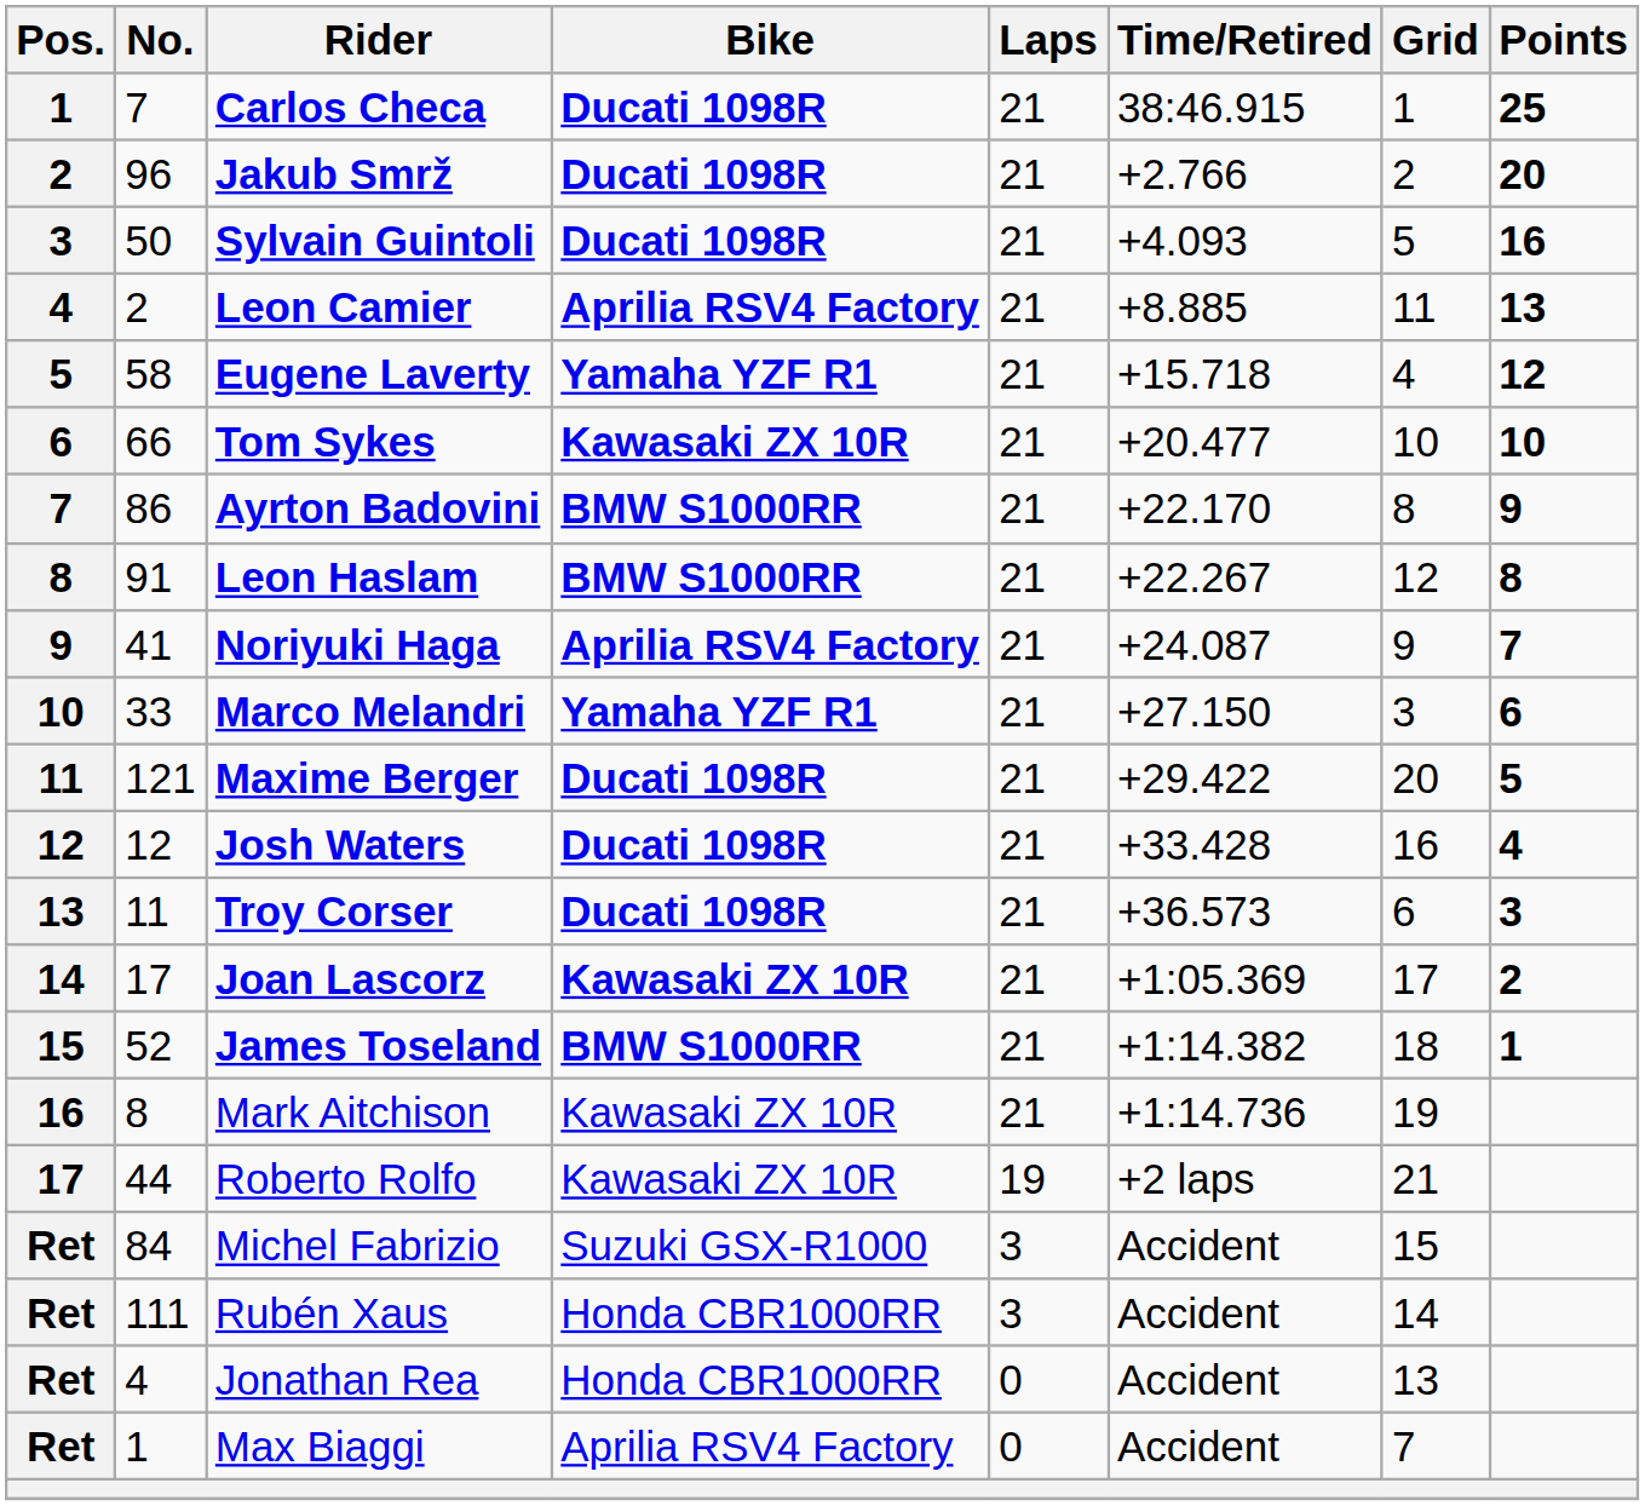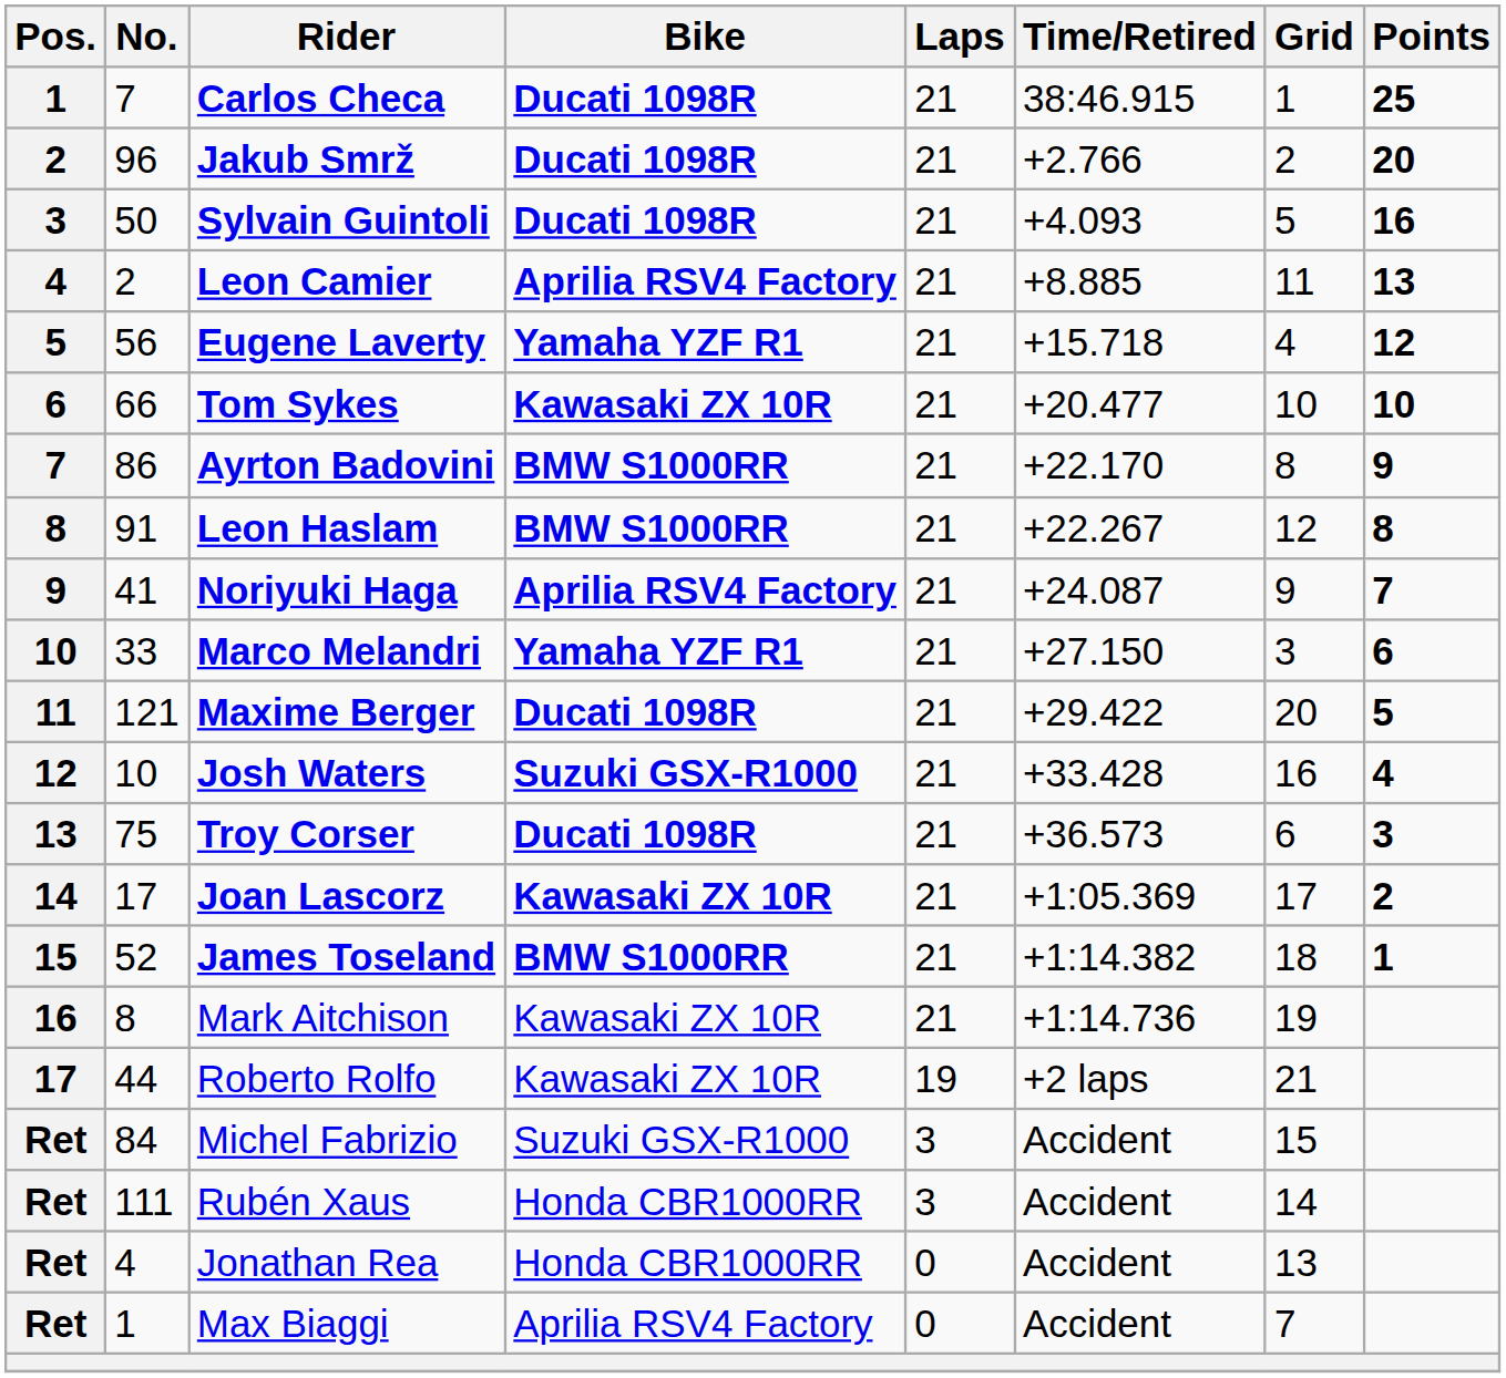 <table class="wikitable" style="font-size: 95%;">
 <tr>
 <th>Pos.</th>
 <th>No.</th>
 <th>Rider</th>
 <th>Bike</th>
 <th>Laps</th>
 <th>Time/Retired</th>
 <th>Grid</th>
 <th>Points</th>
 </tr>
 <tr>
 <th>1</th>
 <td>7</td>
 <td> <strong><a href='#'>Carlos Checa</a></strong></td>
 <td><strong><a href='#'>Ducati 1098R</a></strong></td>
 <td>21</td>
 <td>38:46.915</td>
 <td>1</td>
 <td><strong>25</strong></td>
 </tr>
 <tr>
 <th>2</th>
 <td>96</td>
 <td> <strong><a href='#'>Jakub Smrž</a></strong></td>
 <td><strong><a href='#'>Ducati 1098R</a></strong></td>
 <td>21</td>
 <td>+2.766</td>
 <td>2</td>
 <td><strong>20</strong></td>
 </tr>
 <tr>
 <th>3</th>
 <td>50</td>
 <td> <strong><a href='#'>Sylvain Guintoli</a></strong></td>
 <td><strong><a href='#'>Ducati 1098R</a></strong></td>
 <td>21</td>
 <td>+4.093</td>
 <td>5</td>
 <td><strong>16</strong></td>
 </tr>
 <tr>
 <th>4</th>
 <td>2</td>
 <td> <strong><a href='#'>Leon Camier</a></strong></td>
 <td><strong><a href='#'>Aprilia RSV4 Factory</a></strong></td>
 <td>21</td>
 <td>+8.885</td>
 <td>11</td>
 <td><strong>13</strong></td>
 </tr>
 <tr>
 <th>5</th>
-<td>58</td>
+<td>56</td>
 <td> <strong><a href='#'>Eugene Laverty</a></strong></td>
 <td><strong><a href='#'>Yamaha YZF R1</a></strong></td>
 <td>21</td>
 <td>+15.718</td>
 <td>4</td>
 <td><strong>12</strong></td>
 </tr>
 <tr>
 <th>6</th>
 <td>66</td>
 <td> <strong><a href='#'>Tom Sykes</a></strong></td>
 <td><strong><a href='#'>Kawasaki ZX 10R</a></strong></td>
 <td>21</td>
 <td>+20.477</td>
 <td>10</td>
 <td><strong>10</strong></td>
 </tr>
 <tr>
 <th>7</th>
 <td>86</td>
 <td> <strong><a href='#'>Ayrton Badovini</a></strong></td>
 <td><strong><a href='#'>BMW S1000RR</a></strong></td>
 <td>21</td>
 <td>+22.170</td>
 <td>8</td>
 <td><strong>9</strong></td>
 </tr>
 <tr>
 <th>8</th>
 <td>91</td>
 <td> <strong><a href='#'>Leon Haslam</a></strong></td>
 <td><strong><a href='#'>BMW S1000RR</a></strong></td>
 <td>21</td>
 <td>+22.267</td>
 <td>12</td>
 <td><strong>8</strong></td>
 </tr>
 <tr>
 <th>9</th>
 <td>41</td>
 <td> <strong><a href='#'>Noriyuki Haga</a></strong></td>
 <td><strong><a href='#'>Aprilia RSV4 Factory</a></strong></td>
 <td>21</td>
 <td>+24.087</td>
 <td>9</td>
 <td><strong>7</strong></td>
 </tr>
 <tr>
 <th>10</th>
 <td>33</td>
 <td> <strong><a href='#'>Marco Melandri</a></strong></td>
 <td><strong><a href='#'>Yamaha YZF R1</a></strong></td>
 <td>21</td>
 <td>+27.150</td>
 <td>3</td>
 <td><strong>6</strong></td>
 </tr>
 <tr>
 <th>11</th>
 <td>121</td>
 <td> <strong><a href='#'>Maxime Berger</a></strong></td>
 <td><strong><a href='#'>Ducati 1098R</a></strong></td>
 <td>21</td>
 <td>+29.422</td>
 <td>20</td>
 <td><strong>5</strong></td>
 </tr>
 <tr>
 <th>12</th>
-<td>12</td>
+<td>10</td>
 <td> <strong><a href='#'>Josh Waters</a></strong></td>
-<td><strong><a href='#'>Ducati 1098R</a></strong></td>
+<td><strong><a href='#'>Suzuki GSX-R1000</a></strong></td>
 <td>21</td>
 <td>+33.428</td>
 <td>16</td>
 <td><strong>4</strong></td>
 </tr>
 <tr>
 <th>13</th>
-<td>11</td>
+<td>75</td>
 <td> <strong><a href='#'>Troy Corser</a></strong></td>
 <td><strong><a href='#'>Ducati 1098R</a></strong></td>
 <td>21</td>
 <td>+36.573</td>
 <td>6</td>
 <td><strong>3</strong></td>
 </tr>
 <tr>
 <th>14</th>
 <td>17</td>
 <td> <strong><a href='#'>Joan Lascorz</a></strong></td>
 <td><strong><a href='#'>Kawasaki ZX 10R</a></strong></td>
 <td>21</td>
 <td>+1:05.369</td>
 <td>17</td>
 <td><strong>2</strong></td>
 </tr>
 <tr>
 <th>15</th>
 <td>52</td>
 <td> <strong><a href='#'>James Toseland</a></strong></td>
 <td><strong><a href='#'>BMW S1000RR</a></strong></td>
 <td>21</td>
 <td>+1:14.382</td>
 <td>18</td>
 <td><strong>1</strong></td>
 </tr>
 <tr>
 <th>16</th>
 <td>8</td>
 <td> <a href='#'>Mark Aitchison</a></td>
 <td><a href='#'>Kawasaki ZX 10R</a></td>
 <td>21</td>
 <td>+1:14.736</td>
 <td>19</td>
 <td></td>
 </tr>
 <tr>
 <th>17</th>
 <td>44</td>
 <td> <a href='#'>Roberto Rolfo</a></td>
 <td><a href='#'>Kawasaki ZX 10R</a></td>
 <td>19</td>
 <td>+2 laps</td>
 <td>21</td>
 <td></td>
 </tr>
 <tr>
 <th>Ret</th>
 <td>84</td>
 <td> <a href='#'>Michel Fabrizio</a></td>
 <td><a href='#'>Suzuki GSX-R1000</a></td>
 <td>3</td>
 <td>Accident</td>
 <td>15</td>
 <td></td>
 </tr>
 <tr>
 <th>Ret</th>
 <td>111</td>
 <td> <a href='#'>Rubén Xaus</a></td>
 <td><a href='#'>Honda CBR1000RR</a></td>
 <td>3</td>
 <td>Accident</td>
 <td>14</td>
 <td></td>
 </tr>
 <tr>
 <th>Ret</th>
 <td>4</td>
 <td> <a href='#'>Jonathan Rea</a></td>
 <td><a href='#'>Honda CBR1000RR</a></td>
 <td>0</td>
 <td>Accident</td>
 <td>13</td>
 <td></td>
 </tr>
 <tr>
 <th>Ret</th>
 <td>1</td>
 <td> <a href='#'>Max Biaggi</a></td>
 <td><a href='#'>Aprilia RSV4 Factory</a></td>
 <td>0</td>
 <td>Accident</td>
 <td>7</td>
 <td></td>
 </tr>
 <tr>
 <th colspan=8></th>
 </tr>
 <tr>
 </tr>
 </table>
